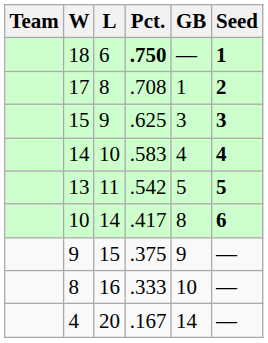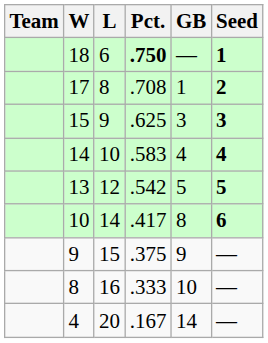 <table class=wikitable>
 <tr>
 <th>Team</th>
 <th>W</th>
 <th>L</th>
 <th>Pct.</th>
 <th>GB</th>
 <th>Seed</th>
 </tr>
 <tr bgcolor=ccffcc>
 <td></td>
 <td>18</td>
 <td>6</td>
 <td><strong>.750</strong></td>
 <td>—</td>
 <td><strong>1</strong></td>
 </tr>
 <tr bgcolor=ccffcc>
 <td></td>
 <td>17</td>
 <td>8</td>
 <td>.708</td>
 <td>1</td>
 <td><strong>2</strong></td>
 </tr>
 <tr bgcolor=ccffcc>
 <td></td>
 <td>15</td>
 <td>9</td>
 <td>.625</td>
 <td>3</td>
 <td><strong>3</strong></td>
 </tr>
 <tr bgcolor=ccffcc>
 <td></td>
 <td>14</td>
 <td>10</td>
 <td>.583</td>
 <td>4</td>
 <td><strong>4</strong></td>
 </tr>
 <tr bgcolor=ccffcc>
 <td></td>
 <td>13</td>
-<td>11</td>
+<td>12</td>
 <td>.542</td>
 <td>5</td>
 <td><strong>5</strong></td>
 </tr>
 <tr bgcolor=ccffcc>
 <td></td>
 <td>10</td>
 <td>14</td>
 <td>.417</td>
 <td>8</td>
 <td><strong>6</strong></td>
 </tr>
 <tr>
 <td></td>
 <td>9</td>
 <td>15</td>
 <td>.375</td>
 <td>9</td>
 <td>—</td>
 </tr>
 <tr>
 <td></td>
 <td>8</td>
 <td>16</td>
 <td>.333</td>
 <td>10</td>
 <td>—</td>
 </tr>
 <tr>
 <td></td>
 <td>4</td>
 <td>20</td>
 <td>.167</td>
 <td>14</td>
 <td>—</td>
 </tr>
 </table>
